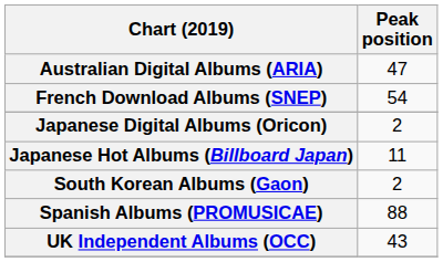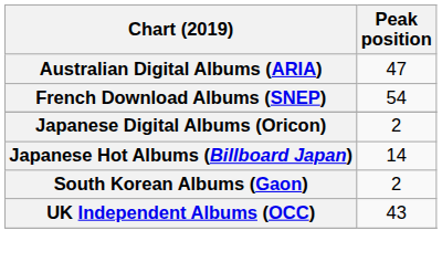 <table class="wikitable sortable plainrowheaders" style="text-align:center">
 <tr>
 <th scope="col">Chart (2019)</th>
 <th scope="col">Peak<br>position</th>
 </tr>
 <tr>
 <th scope="row">Australian Digital Albums (<a href='#'>ARIA</a>)</th>
 <td>47</td>
 </tr>
 <tr>
 <th scope="row">French Download Albums (<a href='#'>SNEP</a>)</th>
 <td>54</td>
 </tr>
 <tr>
 </tr>
 <tr>
 <th scope="row">Japanese Digital Albums (Oricon)</th>
 <td>2</td>
 </tr>
 <tr>
 <th scope="row">Japanese Hot Albums (<em><a href='#'>Billboard Japan</a></em>)</th>
-<td>11</td>
+<td>14</td>
 </tr>
 <tr>
 <th scope="row">South Korean Albums (<a href='#'>Gaon</a>)</th>
 <td>2</td>
-</tr>
-<tr>
-<th scope="row">Spanish Albums (<a href='#'>PROMUSICAE</a>)</th>
-<td>88</td>
 </tr>
 <tr>
 <th scope="row">UK <a href='#'>Independent Albums</a> (<a href='#'>OCC</a>)</th>
 <td>43</td>
 </tr>
 <tr>
 </tr>
 <tr>
 </tr>
 <tr>
 </tr>
 </table>
